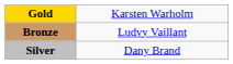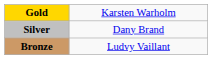 <table class="wikitable" style="text-align:center; " width="35%">
 <tr>
 <td bgcolor="gold"><strong>Gold</strong></td>
 <td><a href='#'>Karsten Warholm</a><br>  <small><em></em></small></td>
 </tr>
 <tr>
+<td bgcolor="silver"><strong>Silver</strong></td>
+<td><a href='#'>Dany Brand</a><br>  <small><em></em></small></td>
+</tr>
+<tr>
 <td bgcolor="CC9966"><strong>Bronze</strong></td>
 <td><a href='#'>Ludvy Vaillant</a><br>  <small><em></em></small></td>
 </tr>
-<tr>
-<td bgcolor="silver"><strong>Silver</strong></td>
-<td><a href='#'>Dany Brand</a><br>  <small><em></em></small></td>
-</tr>
 </table>
